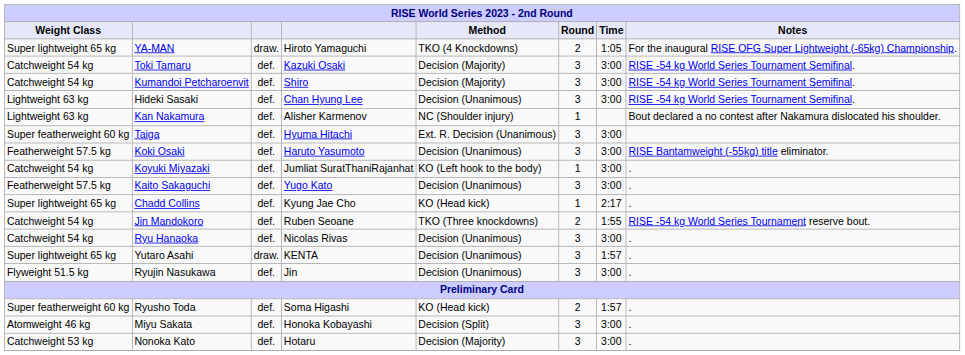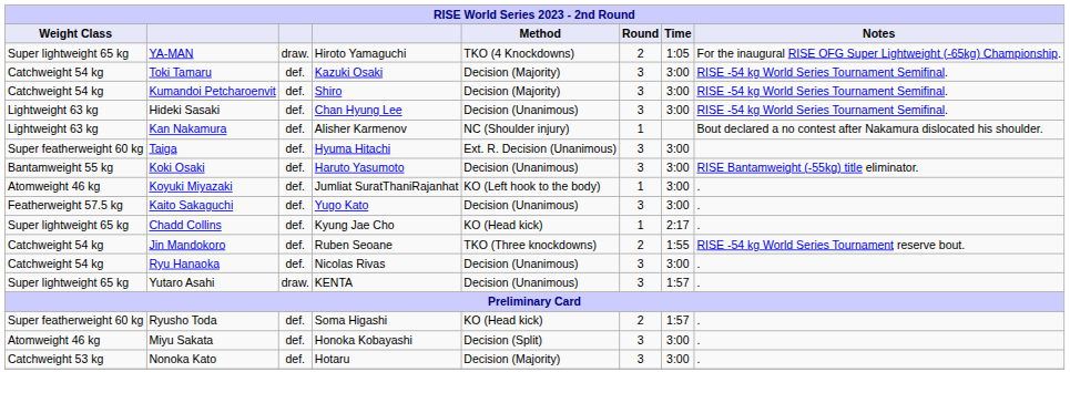 <table class="wikitable" style="font-size: 80%;">
 <tr>
 <th colspan="8" style="background-color: #ccf; color: #000080; text-align: center;"><strong>RISE World Series 2023 - 2nd Round</strong></th>
 </tr>
 <tr>
 <th colspan="1" style="background-color: #E6E8FA; color: #000000; text-align: center;">Weight Class</th>
 <th colspan="1" style="background-color: #E6E8FA; color: #000000; text-align: center;"></th>
 <th colspan="1" style="background-color: #E6E8FA; color: #000000; text-align: center;"></th>
 <th colspan="1" style="background-color: #E6E8FA; color: #000000; text-align: center;"></th>
 <th colspan="1" style="background-color: #E6E8FA; color: #000000; text-align: center;">Method</th>
 <th colspan="1" style="background-color: #E6E8FA; color: #000000; text-align: center;">Round</th>
 <th colspan="1" style="background-color: #E6E8FA; color: #000000; text-align: center;">Time</th>
 <th colspan="1" style="background-color: #E6E8FA; color: #000000; text-align: center;">Notes</th>
 </tr>
 <tr>
 <td>Super lightweight 65 kg</td>
 <td> <a href='#'>YA-MAN</a></td>
 <td align="center">draw.</td>
 <td> Hiroto Yamaguchi</td>
 <td>TKO (4 Knockdowns)</td>
 <td align="center">2</td>
 <td align="center">1:05</td>
 <td>For the inaugural <a href='#'>RISE OFG Super Lightweight (-65kg) Championship</a>.</td>
 </tr>
 <tr>
 <td>Catchweight 54 kg</td>
 <td> <a href='#'>Toki Tamaru</a></td>
 <td align="center">def.</td>
 <td> <a href='#'>Kazuki Osaki</a></td>
 <td>Decision (Majority)</td>
 <td align="center">3</td>
 <td align="center">3:00</td>
 <td><a href='#'>RISE -54 kg World Series Tournament Semifinal</a>.</td>
 </tr>
 <tr>
 <td>Catchweight 54 kg</td>
 <td> <a href='#'>Kumandoi Petcharoenvit</a></td>
 <td align="center">def.</td>
 <td> <a href='#'>Shiro</a></td>
 <td>Decision (Majority)</td>
 <td align="center">3</td>
 <td align="center">3:00</td>
 <td><a href='#'>RISE -54 kg World Series Tournament Semifinal</a>.</td>
 </tr>
 <tr>
 <td>Lightweight 63 kg</td>
 <td> Hideki Sasaki</td>
 <td align="center">def.</td>
 <td> <a href='#'>Chan Hyung Lee</a></td>
 <td>Decision (Unanimous)</td>
 <td align="center">3</td>
 <td align="center">3:00</td>
 <td><a href='#'>RISE -54 kg World Series Tournament Semifinal</a>.</td>
 </tr>
 <tr>
 <td>Lightweight 63 kg</td>
 <td> <a href='#'>Kan Nakamura</a></td>
 <td align="center">def.</td>
 <td> Alisher Karmenov</td>
 <td>NC (Shoulder injury)</td>
 <td align="center">1</td>
 <td align="center"></td>
 <td>Bout declared a no contest after Nakamura dislocated his shoulder.</td>
 </tr>
 <tr>
 <td>Super featherweight 60 kg</td>
 <td> <a href='#'>Taiga</a></td>
 <td align="center">def.</td>
 <td> <a href='#'>Hyuma Hitachi</a></td>
 <td>Ext. R. Decision (Unanimous)</td>
 <td align="center">3</td>
 <td align="center">3:00</td>
 <td></td>
 </tr>
 <tr>
-<td>Featherweight 57.5 kg</td>
+<td>Bantamweight 55 kg</td>
 <td> <a href='#'>Koki Osaki</a></td>
 <td align="center">def.</td>
 <td> <a href='#'>Haruto Yasumoto</a></td>
 <td>Decision (Unanimous)</td>
 <td align="center">3</td>
 <td align="center">3:00</td>
 <td><a href='#'>RISE Bantamweight (-55kg) title</a> eliminator.</td>
 </tr>
 <tr>
-<td>Catchweight 54 kg</td>
+<td>Atomweight 46 kg</td>
 <td> <a href='#'>Koyuki Miyazaki</a></td>
 <td align="center">def.</td>
 <td> Jumliat SuratThaniRajanhat</td>
 <td>KO (Left hook to the body)</td>
 <td align="center">1</td>
 <td align="center">3:00</td>
 <td>.</td>
 </tr>
 <tr>
 <td>Featherweight 57.5 kg</td>
 <td> <a href='#'>Kaito Sakaguchi</a></td>
 <td align="center">def.</td>
 <td> <a href='#'>Yugo Kato</a></td>
 <td>Decision (Unanimous)</td>
 <td align="center">3</td>
 <td align="center">3:00</td>
 <td>.</td>
 </tr>
 <tr>
 <td>Super lightweight 65 kg</td>
 <td> <a href='#'>Chadd Collins</a></td>
 <td align="center">def.</td>
 <td> Kyung Jae Cho</td>
 <td>KO (Head kick)</td>
 <td align="center">1</td>
 <td align="center">2:17</td>
 <td>.</td>
 </tr>
 <tr>
 <td>Catchweight 54 kg</td>
 <td> <a href='#'>Jin Mandokoro</a></td>
 <td align="center">def.</td>
 <td> Ruben Seoane</td>
 <td>TKO (Three knockdowns)</td>
 <td align="center">2</td>
 <td align="center">1:55</td>
 <td><a href='#'>RISE -54 kg World Series Tournament</a> reserve bout.</td>
 </tr>
 <tr>
 <td>Catchweight 54 kg</td>
 <td> <a href='#'>Ryu Hanaoka</a></td>
 <td align="center">def.</td>
 <td> Nicolas Rivas</td>
 <td>Decision (Unanimous)</td>
 <td align="center">3</td>
 <td align="center">3:00</td>
 <td>.</td>
 </tr>
 <tr>
 <td>Super lightweight 65 kg</td>
 <td> Yutaro Asahi</td>
 <td align="center">draw.</td>
 <td> KENTA</td>
 <td>Decision (Unanimous)</td>
 <td align="center">3</td>
 <td align="center">1:57</td>
 <td>.</td>
 </tr>
 <tr>
-<td>Flyweight 51.5 kg</td>
-<td> Ryujin Nasukawa</td>
-<td align="center">def.</td>
-<td> Jin</td>
-<td>Decision (Unanimous)</td>
-<td align="center">3</td>
-<td align="center">3:00</td>
-<td>.</td>
-</tr>
-<tr>
 <th colspan="8" style="background-color: #ccf; color: #000080; text-align: center;"><strong>Preliminary Card</strong></th>
 </tr>
 <tr>
 <td>Super featherweight 60 kg</td>
 <td> Ryusho Toda</td>
 <td align="center">def.</td>
 <td> Soma Higashi</td>
 <td>KO (Head kick)</td>
 <td align="center">2</td>
 <td align="center">1:57</td>
 <td>.</td>
 </tr>
 <tr>
 <td>Atomweight 46 kg</td>
 <td> Miyu Sakata</td>
 <td align="center">def.</td>
 <td> Honoka Kobayashi</td>
 <td>Decision (Split)</td>
 <td align="center">3</td>
 <td align="center">3:00</td>
 <td>.</td>
 </tr>
 <tr>
 <td>Catchweight 53 kg</td>
 <td> Nonoka Kato</td>
 <td align="center">def.</td>
 <td> Hotaru</td>
 <td>Decision (Majority)</td>
 <td align="center">3</td>
 <td align="center">3:00</td>
 <td>.</td>
 </tr>
 <tr>
 </tr>
 </table>
